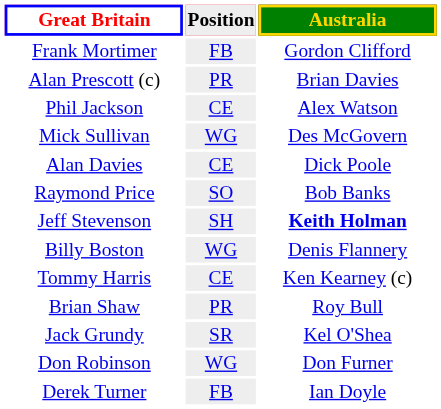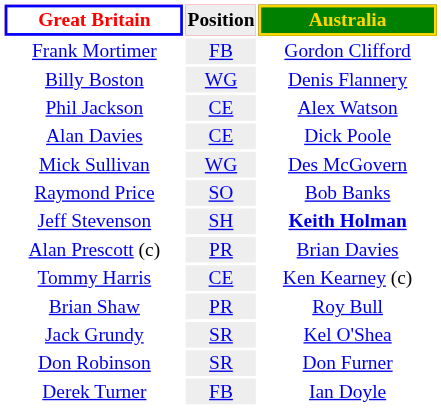 <table align=right style="font-size:90%; margin-left:1em">
 <tr bgcolor=#FF0033>
 <th align="centre" width="126" style="border: 2px solid blue; background: white; color: red">Great Britain</th>
 <th align="center" style="background: #eeeeee; color: black">Position</th>
 <th align="centre" width="126" style="border: 2px solid gold; background: green; color: gold">Australia</th>
 </tr>
 <tr align="center">
 <td><a href='#'>Frank Mortimer</a></td>
 <td style="background: #eeeeee"><a href='#'>FB</a></td>
 <td><a href='#'>Gordon Clifford</a></td>
 </tr>
 <tr align="center">
-<td><a href='#'>Alan Prescott</a> (c)</td>
-<td style="background: #eeeeee"><a href='#'>PR</a></td>
-<td><a href='#'>Brian Davies</a></td>
+<td><a href='#'>Billy Boston</a></td>
+<td style="background: #eeeeee"><a href='#'>WG</a></td>
+<td><a href='#'>Denis Flannery</a></td>
 </tr>
 <tr align="center">
 <td><a href='#'>Phil Jackson</a></td>
 <td style="background: #eeeeee"><a href='#'>CE</a></td>
 <td><a href='#'>Alex Watson</a></td>
 </tr>
 <tr align="center">
+<td><a href='#'>Alan Davies</a></td>
+<td style="background: #eeeeee"><a href='#'>CE</a></td>
+<td><a href='#'>Dick Poole</a></td>
+</tr>
+<tr align="center">
 <td><a href='#'>Mick Sullivan</a></td>
 <td style="background: #eeeeee"><a href='#'>WG</a></td>
 <td><a href='#'>Des McGovern</a></td>
-</tr>
-<tr align="center">
-<td><a href='#'>Alan Davies</a></td>
-<td style="background: #eeeeee"><a href='#'>CE</a></td>
-<td><a href='#'>Dick Poole</a></td>
 </tr>
 <tr align="center">
 <td><a href='#'>Raymond Price</a></td>
 <td style="background: #eeeeee"><a href='#'>SO</a></td>
 <td><a href='#'>Bob Banks</a></td>
 </tr>
 <tr align="center">
 <td><a href='#'>Jeff Stevenson</a></td>
 <td style="background: #eeeeee"><a href='#'>SH</a></td>
 <td><strong><a href='#'>Keith Holman</a></strong></td>
 </tr>
 <tr align="center">
-<td><a href='#'>Billy Boston</a></td>
-<td style="background: #eeeeee"><a href='#'>WG</a></td>
-<td><a href='#'>Denis Flannery</a></td>
+<td><a href='#'>Alan Prescott</a> (c)</td>
+<td style="background: #eeeeee"><a href='#'>PR</a></td>
+<td><a href='#'>Brian Davies</a></td>
 </tr>
 <tr align="center">
 <td><a href='#'>Tommy Harris</a></td>
 <td style="background: #eeeeee"><a href='#'>CE</a></td>
 <td><a href='#'>Ken Kearney</a> (c)</td>
 </tr>
 <tr align="center">
 <td><a href='#'>Brian Shaw</a></td>
 <td style="background: #eeeeee"><a href='#'>PR</a></td>
 <td><a href='#'>Roy Bull</a></td>
 </tr>
 <tr align="center">
 <td><a href='#'>Jack Grundy</a></td>
 <td style="background: #eeeeee"><a href='#'>SR</a></td>
 <td><a href='#'>Kel O'Shea</a></td>
 </tr>
 <tr align="center">
 <td><a href='#'>Don Robinson</a></td>
-<td style="background: #eeeeee"><a href='#'>WG</a></td>
+<td style="background: #eeeeee"><a href='#'>SR</a></td>
 <td><a href='#'>Don Furner</a></td>
 </tr>
 <tr align="center">
 <td><a href='#'>Derek Turner</a></td>
 <td style="background: #eeeeee"><a href='#'>FB</a></td>
 <td><a href='#'>Ian Doyle</a></td>
 </tr>
 </table>
